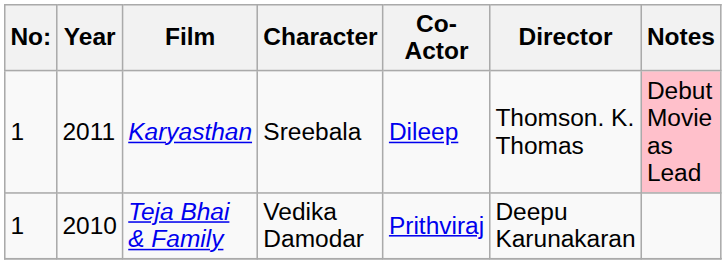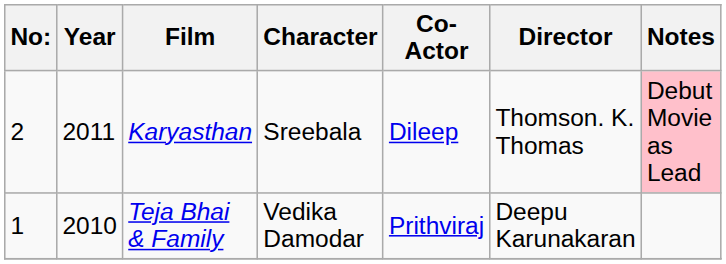 <table class="wikitable sortable" width="75%">
 <tr>
 <th>No:</th>
 <th>Year</th>
 <th>Film</th>
 <th>Character</th>
 <th>Co-Actor</th>
 <th>Director</th>
 <th>Notes</th>
 </tr>
 <tr>
-<td>1</td>
+<td>2</td>
 <td>2011</td>
 <td><em><a href='#'>Karyasthan</a></em></td>
 <td>Sreebala</td>
 <td><a href='#'>Dileep</a></td>
 <td>Thomson. K. Thomas</td>
 <td style="background: pink;">Debut Movie as Lead</td>
 </tr>
 <tr>
 <td>1</td>
 <td>2010</td>
 <td><em><a href='#'>Teja Bhai & Family</a></em></td>
 <td>Vedika Damodar</td>
 <td><a href='#'>Prithviraj</a></td>
 <td>Deepu Karunakaran</td>
 <td></td>
 </tr>
 <tr>
 </tr>
 </table>
